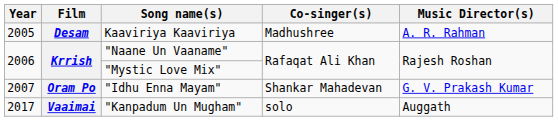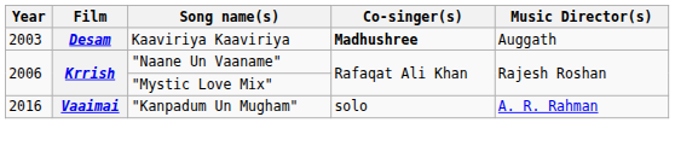 <table class="wikitable sortable" style="width:100%;">
 <tr>
 <th>Year</th>
 <th>Film</th>
 <th>Song name(s)</th>
 <th>Co-singer(s)</th>
 <th>Music Director(s)</th>
 </tr>
 <tr>
-<td>2005</td>
+<td>2003</td>
 <th><em><a href='#'>Desam</a></em></th>
 <td>Kaaviriya Kaaviriya</td>
-<td>Madhushree</td>
-<td><a href='#'>A. R. Rahman</a></td>
+<td><strong>Madhushree</strong></td>
+<td>Auggath</td>
 </tr>
 <tr>
 <td rowspan=2>2006</td>
 <th rowspan=2><em><a href='#'>Krrish</a></em></th>
 <td>"Naane Un Vaaname"</td>
 <td rowspan=2>Rafaqat Ali Khan</td>
 <td rowspan=2>Rajesh Roshan</td>
 </tr>
 <tr>
 <td>"Mystic Love Mix"</td>
 </tr>
 <tr>
-<td>2007</td>
-<th><em><a href='#'>Oram Po</a></em></th>
-<td>"Idhu Enna Mayam"</td>
-<td>Shankar Mahadevan</td>
-<td><a href='#'>G. V. Prakash Kumar</a></td>
-</tr>
-<tr>
-<td>2017</td>
+<td>2016</td>
 <th><em><a href='#'>Vaaimai</a></em></th>
 <td>"Kanpadum Un Mugham"</td>
 <td>solo</td>
-<td>Auggath</td>
+<td><a href='#'>A. R. Rahman</a></td>
 </tr>
 </table>
